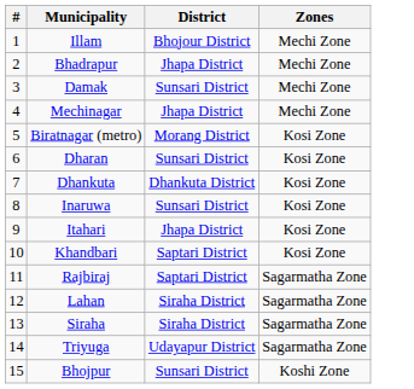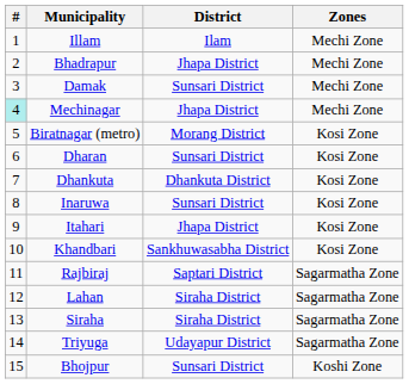 <table class="wikitable" width="auto" style="text-align: center">
 <tr>
 <th>#</th>
 <th>Municipality</th>
 <th>District</th>
 <th>Zones</th>
 </tr>
 <tr>
 <td>1</td>
 <td><a href='#'>Illam</a></td>
-<td><a href='#'>Bhojour District</a></td>
+<td><a href='#'>Ilam</a></td>
 <td>Mechi Zone</td>
 </tr>
 <tr>
 <td>2</td>
 <td><a href='#'>Bhadrapur</a></td>
 <td><a href='#'>Jhapa District</a></td>
 <td>Mechi Zone</td>
 </tr>
 <tr>
 <td>3</td>
 <td><a href='#'>Damak</a></td>
 <td><a href='#'>Sunsari District</a></td>
 <td>Mechi Zone</td>
 </tr>
 <tr>
-<td>4</td>
+<td style="background: paleturquoise;">4</td>
 <td><a href='#'>Mechinagar</a></td>
 <td><a href='#'>Jhapa District</a></td>
 <td>Mechi Zone</td>
 </tr>
 <tr>
 <td>5</td>
 <td><a href='#'>Biratnagar</a> (metro)</td>
 <td><a href='#'>Morang District</a></td>
 <td>Kosi Zone</td>
 </tr>
 <tr>
 <td>6</td>
 <td><a href='#'>Dharan</a></td>
 <td><a href='#'>Sunsari District</a></td>
 <td>Kosi Zone</td>
 </tr>
 <tr>
 <td>7</td>
 <td><a href='#'>Dhankuta</a></td>
 <td><a href='#'>Dhankuta District</a></td>
 <td>Kosi Zone</td>
 </tr>
 <tr>
 <td>8</td>
 <td><a href='#'>Inaruwa</a></td>
 <td><a href='#'>Sunsari District</a></td>
 <td>Kosi Zone</td>
 </tr>
 <tr>
 <td>9</td>
 <td><a href='#'>Itahari</a></td>
 <td><a href='#'>Jhapa District</a></td>
 <td>Kosi Zone</td>
 </tr>
 <tr>
 <td>10</td>
 <td><a href='#'>Khandbari</a></td>
-<td><a href='#'>Saptari District</a></td>
+<td><a href='#'>Sankhuwasabha District</a></td>
 <td>Kosi Zone</td>
 </tr>
 <tr>
 <td>11</td>
 <td><a href='#'>Rajbiraj</a></td>
 <td><a href='#'>Saptari District</a></td>
 <td>Sagarmatha Zone</td>
 </tr>
 <tr>
 <td>12</td>
 <td><a href='#'>Lahan</a></td>
 <td><a href='#'>Siraha District</a></td>
 <td>Sagarmatha Zone</td>
 </tr>
 <tr>
 <td>13</td>
 <td><a href='#'>Siraha</a></td>
 <td><a href='#'>Siraha District</a></td>
 <td>Sagarmatha Zone</td>
 </tr>
 <tr>
 <td>14</td>
 <td><a href='#'>Triyuga</a></td>
 <td><a href='#'>Udayapur District</a></td>
 <td>Sagarmatha Zone</td>
 </tr>
 <tr>
 <td>15</td>
 <td><a href='#'>Bhojpur</a></td>
 <td><a href='#'>Sunsari District</a></td>
 <td>Koshi Zone</td>
 </tr>
 </table>
